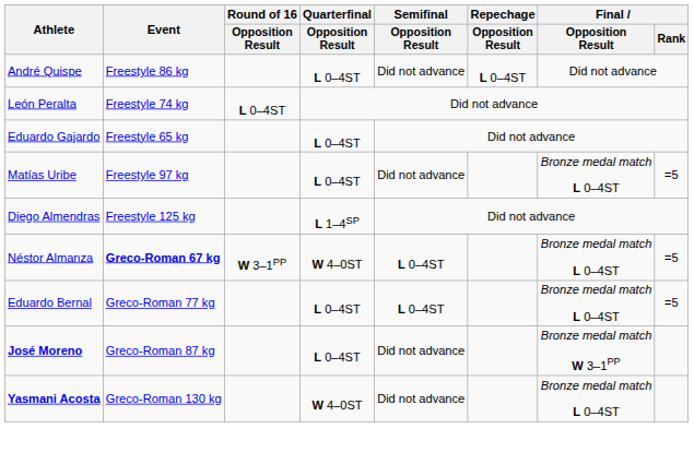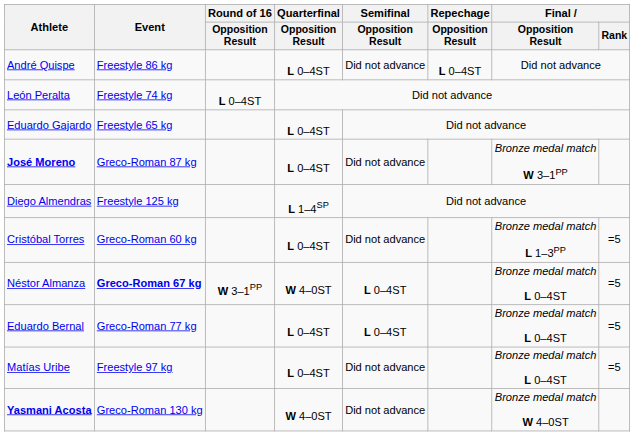 <table class=wikitable style=font-size:90%;text-align:center>
 <tr>
 <th rowspan=2>Athlete</th>
 <th rowspan=2>Event</th>
 <th>Round of 16</th>
 <th>Quarterfinal</th>
 <th>Semifinal</th>
 <th>Repechage</th>
 <th colspan=2>Final / </th>
 </tr>
 <tr style=font-size:95%>
 <th>Opposition<br>Result</th>
 <th>Opposition<br>Result</th>
 <th>Opposition<br>Result</th>
 <th>Opposition<br>Result</th>
 <th>Opposition<br>Result</th>
 <th>Rank</th>
 </tr>
 <tr>
 <td style="text-align:left"><a href='#'>André Quispe</a></td>
 <td style="text-align:left"><a href='#'>Freestyle 86 kg</a></td>
 <td></td>
 <td><br><strong>L</strong> 0–4ST</td>
 <td>Did not advance</td>
 <td><br><strong>L</strong> 0–4ST</td>
 <td colspan="2">Did not advance</td>
 </tr>
 <tr>
 <td style="text-align:left"><a href='#'>León Peralta</a></td>
 <td style="text-align:left"><a href='#'>Freestyle 74 kg</a></td>
 <td><br><strong>L</strong> 0–4ST</td>
 <td colspan="5">Did not advance</td>
 </tr>
 <tr>
 <td style="text-align:left"><a href='#'>Eduardo Gajardo</a></td>
 <td style="text-align:left"><a href='#'>Freestyle 65 kg</a></td>
 <td></td>
 <td><br><strong>L</strong> 0–4ST</td>
 <td colspan="4">Did not advance</td>
 </tr>
 <tr>
-<td style="text-align:left"><a href='#'>Matías Uribe</a></td>
-<td style="text-align:left"><a href='#'>Freestyle 97 kg</a></td>
+<td style="text-align:left"><strong><a href='#'>José Moreno</a></strong></td>
+<td style="text-align:left"><a href='#'>Greco-Roman 87 kg</a></td>
 <td></td>
 <td><br><strong>L</strong> 0–4ST</td>
 <td>Did not advance</td>
 <td></td>
-<td><em>Bronze medal match</em><br><br><strong>L</strong> 0–4ST</td>
-<td>=5</td>
+<td><em>Bronze medal match</em><br><br><strong>W</strong> 3–1<sup>PP</sup></td>
+<td></td>
 </tr>
 <tr>
 <td style="text-align:left"><a href='#'>Diego Almendras</a></td>
 <td style="text-align:left"><a href='#'>Freestyle 125 kg</a></td>
 <td></td>
 <td><br><strong>L</strong> 1–4<sup>SP</sup></td>
 <td colspan="4">Did not advance</td>
+</tr>
+<tr>
+<td style="text-align:left"><a href='#'>Cristóbal Torres</a></td>
+<td style="text-align:left"><a href='#'>Greco-Roman 60 kg</a></td>
+<td></td>
+<td><br><strong>L</strong> 0–4ST</td>
+<td>Did not advance</td>
+<td></td>
+<td><em>Bronze medal match</em><br><br><strong>L</strong> 1–3<sup>PP</sup></td>
+<td>=5</td>
 </tr>
 <tr>
 <td style="text-align:left"><a href='#'>Néstor Almanza</a></td>
 <td style="text-align:left"><strong><a href='#'>Greco-Roman 67 kg</a></strong></td>
 <td><br><strong>W</strong> 3–1<sup>PP</sup></td>
 <td><br><strong>W</strong> 4–0ST</td>
 <td><br><strong>L</strong> 0–4ST</td>
 <td></td>
 <td><em>Bronze medal match</em><br><br><strong>L</strong> 0–4ST</td>
 <td>=5</td>
 </tr>
 <tr>
 <td style="text-align:left"><a href='#'>Eduardo Bernal</a></td>
 <td style="text-align:left"><a href='#'>Greco-Roman 77 kg</a></td>
 <td></td>
 <td><br><strong>L</strong> 0–4ST</td>
 <td><br><strong>L</strong> 0–4ST</td>
 <td></td>
 <td><em>Bronze medal match</em><br><br><strong>L</strong> 0–4ST</td>
 <td>=5</td>
 </tr>
 <tr>
-<td style="text-align:left"><strong><a href='#'>José Moreno</a></strong></td>
-<td style="text-align:left"><a href='#'>Greco-Roman 87 kg</a></td>
+<td style="text-align:left"><a href='#'>Matías Uribe</a></td>
+<td style="text-align:left"><a href='#'>Freestyle 97 kg</a></td>
 <td></td>
 <td><br><strong>L</strong> 0–4ST</td>
 <td>Did not advance</td>
 <td></td>
-<td><em>Bronze medal match</em><br><br><strong>W</strong> 3–1<sup>PP</sup></td>
-<td></td>
+<td><em>Bronze medal match</em><br><br><strong>L</strong> 0–4ST</td>
+<td>=5</td>
 </tr>
 <tr>
 <td style="text-align:left"><strong><a href='#'>Yasmani Acosta</a></strong></td>
 <td style="text-align:left"><a href='#'>Greco-Roman 130 kg</a></td>
 <td></td>
 <td><br><strong>W</strong> 4–0ST</td>
 <td>Did not advance</td>
 <td></td>
-<td><em>Bronze medal match</em><br><br><strong>L</strong> 0–4ST</td>
+<td><em>Bronze medal match</em><br><br><strong>W</strong> 4–0ST</td>
 <td></td>
 </tr>
 </table>
